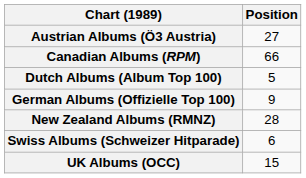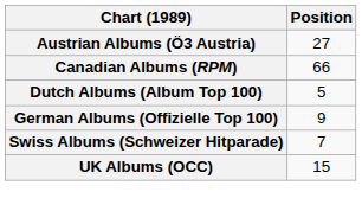 <table class="wikitable sortable plainrowheaders">
 <tr>
 <th>Chart (1989)</th>
 <th>Position</th>
 </tr>
 <tr>
 <th scope="row">Austrian Albums (Ö3 Austria)</th>
 <td align="center">27</td>
 </tr>
 <tr>
 <th scope="row">Canadian Albums (<em>RPM</em>)</th>
 <td align="center">66</td>
 </tr>
 <tr>
 <th scope="row">Dutch Albums (Album Top 100)</th>
 <td align="center">5</td>
 </tr>
 <tr>
 <th scope="row">German Albums (Offizielle Top 100)</th>
 <td align="center">9</td>
 </tr>
 <tr>
-<th scope="row">New Zealand Albums (RMNZ)</th>
-<td align="center">28</td>
-</tr>
-<tr>
 <th scope="row">Swiss Albums (Schweizer Hitparade)</th>
-<td align="center">6</td>
+<td align="center">7</td>
 </tr>
 <tr>
 <th scope="row">UK Albums (OCC)</th>
 <td align="center">15</td>
 </tr>
 </table>
